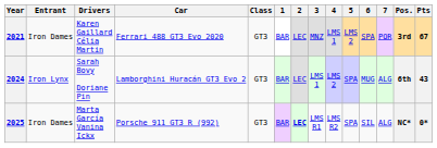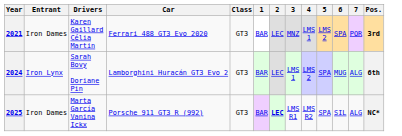 <table class="wikitable" style="text-align:center; font-size:85%">
 <tr>
 <th>Year</th>
 <th>Entrant</th>
 <th>Drivers</th>
 <th>Car</th>
 <th>Class</th>
 <th>1</th>
 <th>2</th>
 <th>3</th>
 <th>4</th>
 <th>5</th>
 <th>6</th>
 <th>7</th>
 <th>Pos.</th>
-<th>Pts</th>
 </tr>
 <tr>
 <th><a href='#'>2021</a></th>
 <td align="left" nowrap> Iron Dames</td>
 <td align="left"> <a href='#'>Karen Gaillard</a><br> <a href='#'>Célia Martin</a></td>
 <td align="left"><a href='#'>Ferrari 488 GT3 Evo 2020</a></td>
 <td>GT3</td>
 <td style="background:#ffffff;"><a href='#'>BAR</a><br></td>
 <td style="background:#dfdfdf;"><a href='#'>LEC</a><br></td>
 <td style="background:#dfdfdf;"><a href='#'>MNZ</a><br></td>
 <td style="background:#dfdfdf;"><a href='#'>LMS<br>1</a><br></td>
 <td style="background:#FFDF9F;"><a href='#'>LMS<br>2</a><br></td>
 <td style="background:#FFDF9F;"><a href='#'>SPA</a><br></td>
 <td style="background:#EFCFFF;"><a href='#'>POR</a><br></td>
 <th style="background:#FFDF9F;">3rd</th>
-<th style="background:#FFDF9F;">67</th>
 </tr>
 <tr>
 <th><a href='#'>2024</a></th>
 <td align="left"> <a href='#'>Iron Lynx</a></td>
 <td align="left"> <a href='#'>Sarah Bovy</a> <br><br> <a href='#'>Doriane Pin</a></td>
 <td align="left" nowrap=""><a href='#'>Lamborghini Huracán GT3 Evo 2</a></td>
 <td>GT3</td>
 <td style="background:#dfffdf;"><a href='#'>BAR</a><br></td>
 <td style="background:#dfdfdf;"><a href='#'>LEC</a><br></td>
 <td style="background:#dfffdf;"><a href='#'>LMS<br>1</a><br></td>
 <td style="background:#cfcfff;"><a href='#'>LMS<br>2</a><br></td>
 <td style="background:#cfcfff;"><a href='#'>SPA</a><br></td>
 <td style="background:#dfffdf;"><a href='#'>MUG</a><br></td>
 <td style="background:#dfffdf;"><a href='#'>ALG</a><br></td>
 <th>6th</th>
-<th>43</th>
 </tr>
 <tr>
 <th><a href='#'>2025</a></th>
 <td align="left" nowrap> Iron Dames</td>
 <td align="left"> <a href='#'>Marta García</a><br> <a href='#'>Vanina Ickx</a></td>
 <td align="left" nowrap=""><a href='#'>Porsche 911 GT3 R (992)</a></td>
 <td>GT3</td>
 <td style="background:#efcfff;"><a href='#'>BAR</a><br></td>
 <td style="background:#dfffdf;"><strong><a href='#'>LEC</a><br></strong></td>
 <td><a href='#'>LMS<br>R1</a></td>
 <td><a href='#'>LMS<br>R2</a></td>
 <td><a href='#'>SPA</a></td>
 <td><a href='#'>SIL</a></td>
 <td><a href='#'>ALG</a></td>
 <th>NC*</th>
-<th>0*</th>
 </tr>
 </table>
